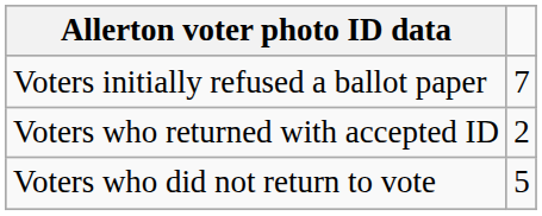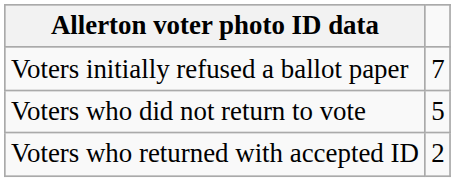 <table class="wikitable">
 <tr>
 <th>Allerton voter photo ID data</th>
 </tr>
 <tr>
 <td style="text-align:left">Voters initially refused a ballot paper</td>
 <td style="text-align:center">7</td>
 </tr>
 <tr>
+<td style="text-align:left">Voters who did not return to vote</td>
+<td style="text-align:center">5</td>
+</tr>
+<tr>
 <td style="text-align:left">Voters who returned with accepted ID</td>
 <td style="text-align:center">2</td>
 </tr>
-<tr>
-<td style="text-align:left">Voters who did not return to vote</td>
-<td style="text-align:center">5</td>
-</tr>
 </table>
